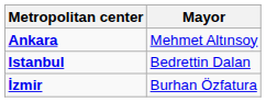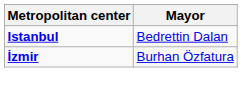 <table class=wikitable style="font-size:90%;">
 <tr>
 <th>Metropolitan center</th>
 <th>Mayor</th>
-</tr>
-<tr>
-<td><strong><a href='#'>Ankara</a></strong></td>
-<td><a href='#'>Mehmet Altınsoy</a></td>
 </tr>
 <tr>
 <td><strong><a href='#'>Istanbul</a></strong></td>
 <td><a href='#'>Bedrettin Dalan</a></td>
 </tr>
 <tr>
 <td><strong><a href='#'>İzmir</a></strong></td>
 <td><a href='#'>Burhan Özfatura</a></td>
 </tr>
 </table>
